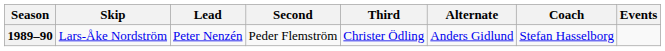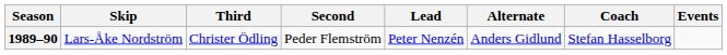 <table class="wikitable">
 <tr>
 <th scope="col">Season</th>
 <th scope="col">Skip</th>
+<th scope="col">Third</th>
+<th scope="col">Second</th>
 <th scope="col">Lead</th>
-<th scope="col">Second</th>
-<th scope="col">Third</th>
 <th scope="col">Alternate</th>
 <th scope="col">Coach</th>
 <th scope="col">Events</th>
 </tr>
 <tr>
 <th scope="row">1989–90</th>
 <td><a href='#'>Lars-Åke Nordström</a></td>
+<td><a href='#'>Christer Ödling</a></td>
+<td>Peder Flemström</td>
 <td><a href='#'>Peter Nenzén</a></td>
-<td>Peder Flemström</td>
-<td><a href='#'>Christer Ödling</a></td>
 <td><a href='#'>Anders Gidlund</a></td>
 <td><a href='#'>Stefan Hasselborg</a></td>
 <td> </td>
 </tr>
 </table>
